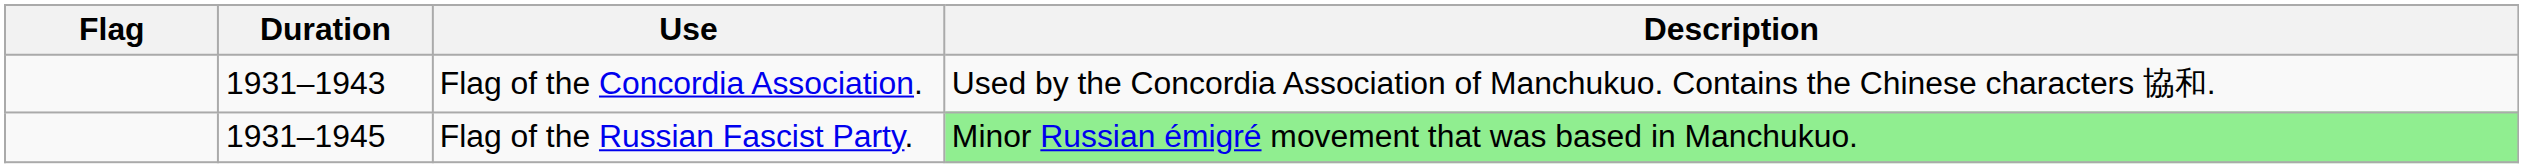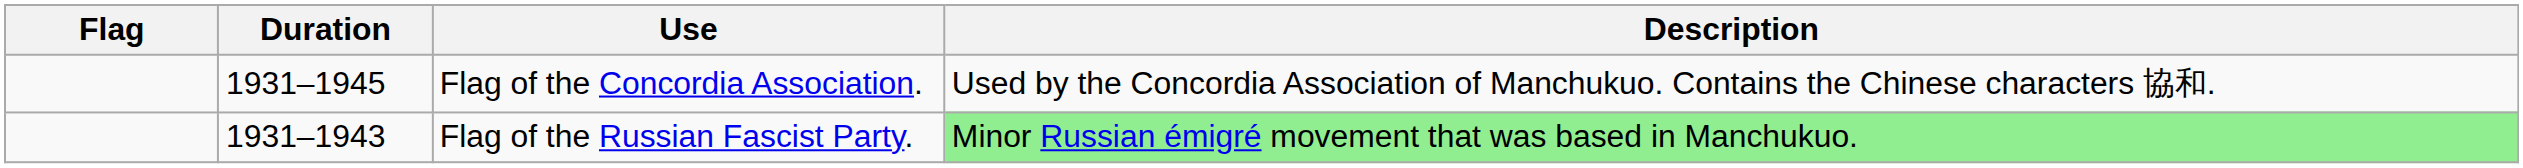 <table class="wikitable" width="100%">
 <tr>
 <th style="width:100px;">Flag</th>
 <th style="width:100px;">Duration</th>
 <th style="width:250px;">Use</th>
 <th style="min-width:250px">Description</th>
 </tr>
 <tr>
 <td></td>
-<td>1931–1943</td>
+<td>1931–1945</td>
 <td>Flag of the <a href='#'>Concordia Association</a>.</td>
 <td>Used by the Concordia Association of Manchukuo. Contains the Chinese characters 協和.</td>
 </tr>
 <tr>
 <td></td>
-<td>1931–1945</td>
+<td>1931–1943</td>
 <td>Flag of the <a href='#'>Russian Fascist Party</a>.</td>
 <td style="background: lightgreen;">Minor <a href='#'>Russian émigré</a> movement that was based in Manchukuo.</td>
 </tr>
 </table>
